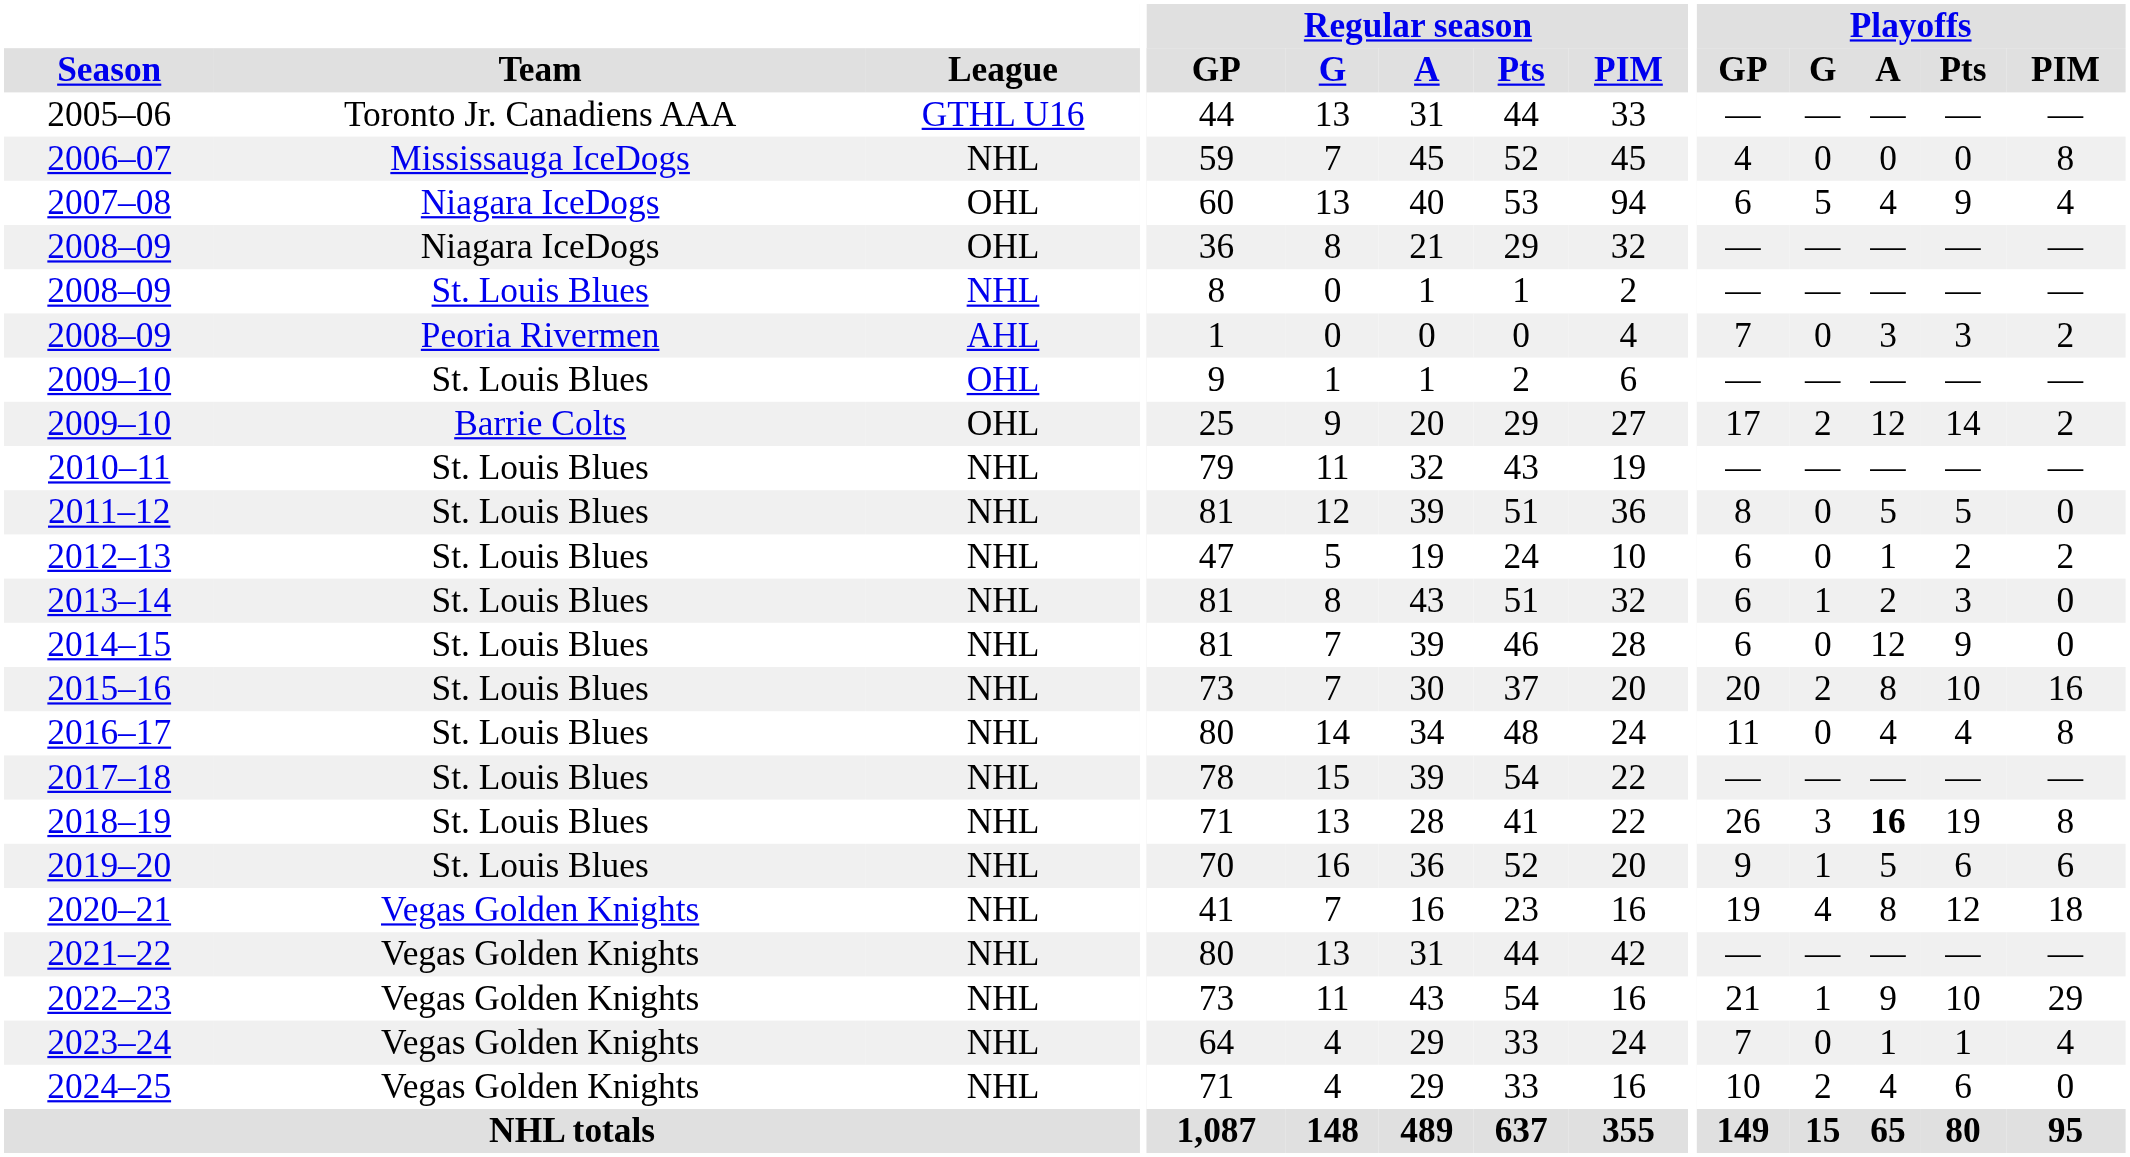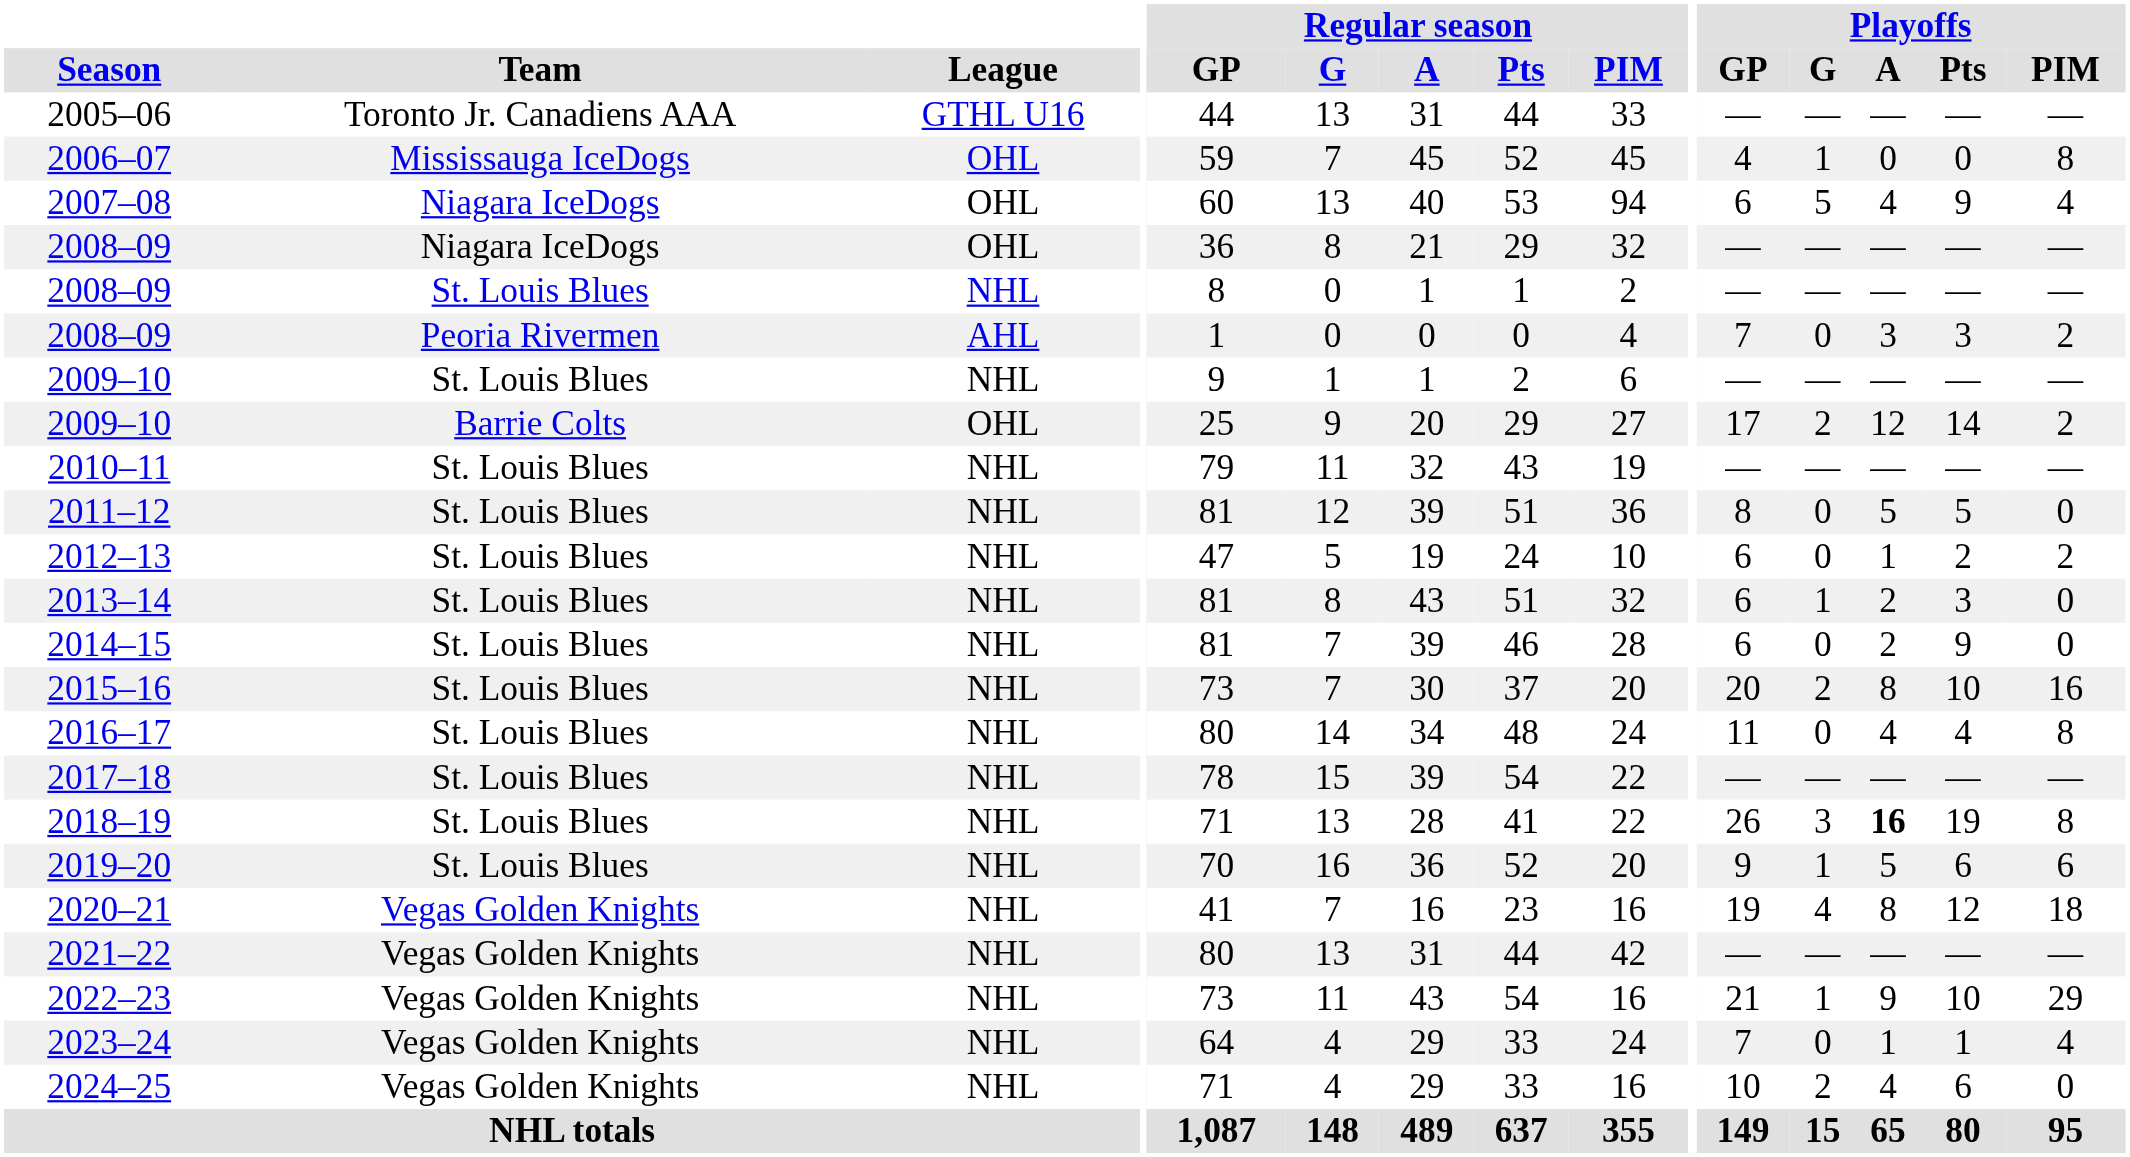 <table border="0" cellpadding="1" cellspacing="0" style="text-align:center; width:60em">
 <tr bgcolor="#e0e0e0">
 <th colspan="3" bgcolor="#ffffff"></th>
 <th rowspan="99" bgcolor="#ffffff"></th>
 <th colspan="5"><a href='#'>Regular season</a></th>
 <th rowspan="99" bgcolor="#ffffff"></th>
 <th colspan="5"><a href='#'>Playoffs</a></th>
 </tr>
 <tr bgcolor="#e0e0e0">
 <th><a href='#'>Season</a></th>
 <th>Team</th>
 <th>League</th>
 <th>GP</th>
 <th><a href='#'>G</a></th>
 <th><a href='#'>A</a></th>
 <th><a href='#'>Pts</a></th>
 <th><a href='#'>PIM</a></th>
 <th>GP</th>
 <th>G</th>
 <th>A</th>
 <th>Pts</th>
 <th>PIM</th>
 </tr>
 <tr>
 <td>2005–06</td>
 <td>Toronto Jr. Canadiens AAA</td>
 <td><a href='#'>GTHL U16</a></td>
 <td>44</td>
 <td>13</td>
 <td>31</td>
 <td>44</td>
 <td>33</td>
 <td>—</td>
 <td>—</td>
 <td>—</td>
 <td>—</td>
 <td>—</td>
 </tr>
 <tr bgcolor=f0f0f0>
 <td><a href='#'>2006–07</a></td>
 <td><a href='#'>Mississauga IceDogs</a></td>
-<td>NHL</td>
+<td><a href='#'>OHL</a></td>
 <td>59</td>
 <td>7</td>
 <td>45</td>
 <td>52</td>
 <td>45</td>
 <td>4</td>
-<td>0</td>
+<td>1</td>
 <td>0</td>
 <td>0</td>
 <td>8</td>
 </tr>
 <tr>
 <td><a href='#'>2007–08</a></td>
 <td><a href='#'>Niagara IceDogs</a></td>
 <td>OHL</td>
 <td>60</td>
 <td>13</td>
 <td>40</td>
 <td>53</td>
 <td>94</td>
 <td>6</td>
 <td>5</td>
 <td>4</td>
 <td>9</td>
 <td>4</td>
 </tr>
 <tr bgcolor=f0f0f0>
 <td><a href='#'>2008–09</a></td>
 <td>Niagara IceDogs</td>
 <td>OHL</td>
 <td>36</td>
 <td>8</td>
 <td>21</td>
 <td>29</td>
 <td>32</td>
 <td>—</td>
 <td>—</td>
 <td>—</td>
 <td>—</td>
 <td>—</td>
 </tr>
 <tr>
 <td><a href='#'>2008–09</a></td>
 <td><a href='#'>St. Louis Blues</a></td>
 <td><a href='#'>NHL</a></td>
 <td>8</td>
 <td>0</td>
 <td>1</td>
 <td>1</td>
 <td>2</td>
 <td>—</td>
 <td>—</td>
 <td>—</td>
 <td>—</td>
 <td>—</td>
 </tr>
 <tr bgcolor=f0f0f0>
 <td><a href='#'>2008–09</a></td>
 <td><a href='#'>Peoria Rivermen</a></td>
 <td><a href='#'>AHL</a></td>
 <td>1</td>
 <td>0</td>
 <td>0</td>
 <td>0</td>
 <td>4</td>
 <td>7</td>
 <td>0</td>
 <td>3</td>
 <td>3</td>
 <td>2</td>
 </tr>
 <tr>
 <td><a href='#'>2009–10</a></td>
 <td>St. Louis Blues</td>
-<td><a href='#'>OHL</a></td>
+<td>NHL</td>
 <td>9</td>
 <td>1</td>
 <td>1</td>
 <td>2</td>
 <td>6</td>
 <td>—</td>
 <td>—</td>
 <td>—</td>
 <td>—</td>
 <td>—</td>
 </tr>
 <tr bgcolor=f0f0f0>
 <td><a href='#'>2009–10</a></td>
 <td><a href='#'>Barrie Colts</a></td>
 <td>OHL</td>
 <td>25</td>
 <td>9</td>
 <td>20</td>
 <td>29</td>
 <td>27</td>
 <td>17</td>
 <td>2</td>
 <td>12</td>
 <td>14</td>
 <td>2</td>
 </tr>
 <tr>
 <td><a href='#'>2010–11</a></td>
 <td>St. Louis Blues</td>
 <td>NHL</td>
 <td>79</td>
 <td>11</td>
 <td>32</td>
 <td>43</td>
 <td>19</td>
 <td>—</td>
 <td>—</td>
 <td>—</td>
 <td>—</td>
 <td>—</td>
 </tr>
 <tr bgcolor=f0f0f0>
 <td><a href='#'>2011–12</a></td>
 <td>St. Louis Blues</td>
 <td>NHL</td>
 <td>81</td>
 <td>12</td>
 <td>39</td>
 <td>51</td>
 <td>36</td>
 <td>8</td>
 <td>0</td>
 <td>5</td>
 <td>5</td>
 <td>0</td>
 </tr>
 <tr>
 <td><a href='#'>2012–13</a></td>
 <td>St. Louis Blues</td>
 <td>NHL</td>
 <td>47</td>
 <td>5</td>
 <td>19</td>
 <td>24</td>
 <td>10</td>
 <td>6</td>
 <td>0</td>
 <td>1</td>
 <td>2</td>
 <td>2</td>
 </tr>
 <tr bgcolor=f0f0f0>
 <td><a href='#'>2013–14</a></td>
 <td>St. Louis Blues</td>
 <td>NHL</td>
 <td>81</td>
 <td>8</td>
 <td>43</td>
 <td>51</td>
 <td>32</td>
 <td>6</td>
 <td>1</td>
 <td>2</td>
 <td>3</td>
 <td>0</td>
 </tr>
 <tr>
 <td><a href='#'>2014–15</a></td>
 <td>St. Louis Blues</td>
 <td>NHL</td>
 <td>81</td>
 <td>7</td>
 <td>39</td>
 <td>46</td>
 <td>28</td>
 <td>6</td>
 <td>0</td>
-<td>12</td>
+<td>2</td>
 <td>9</td>
 <td>0</td>
 </tr>
 <tr bgcolor=f0f0f0>
 <td><a href='#'>2015–16</a></td>
 <td>St. Louis Blues</td>
 <td>NHL</td>
 <td>73</td>
 <td>7</td>
 <td>30</td>
 <td>37</td>
 <td>20</td>
 <td>20</td>
 <td>2</td>
 <td>8</td>
 <td>10</td>
 <td>16</td>
 </tr>
 <tr>
 <td><a href='#'>2016–17</a></td>
 <td>St. Louis Blues</td>
 <td>NHL</td>
 <td>80</td>
 <td>14</td>
 <td>34</td>
 <td>48</td>
 <td>24</td>
 <td>11</td>
 <td>0</td>
 <td>4</td>
 <td>4</td>
 <td>8</td>
 </tr>
 <tr bgcolor=f0f0f0>
 <td><a href='#'>2017–18</a></td>
 <td>St. Louis Blues</td>
 <td>NHL</td>
 <td>78</td>
 <td>15</td>
 <td>39</td>
 <td>54</td>
 <td>22</td>
 <td>—</td>
 <td>—</td>
 <td>—</td>
 <td>—</td>
 <td>—</td>
 </tr>
 <tr>
 <td><a href='#'>2018–19</a></td>
 <td>St. Louis Blues</td>
 <td>NHL</td>
 <td>71</td>
 <td>13</td>
 <td>28</td>
 <td>41</td>
 <td>22</td>
 <td>26</td>
 <td>3</td>
 <td><strong>16</strong></td>
 <td>19</td>
 <td>8</td>
 </tr>
 <tr bgcolor=f0f0f0>
 <td><a href='#'>2019–20</a></td>
 <td>St. Louis Blues</td>
 <td>NHL</td>
 <td>70</td>
 <td>16</td>
 <td>36</td>
 <td>52</td>
 <td>20</td>
 <td>9</td>
 <td>1</td>
 <td>5</td>
 <td>6</td>
 <td>6</td>
 </tr>
 <tr>
 <td><a href='#'>2020–21</a></td>
 <td><a href='#'>Vegas Golden Knights</a></td>
 <td>NHL</td>
 <td>41</td>
 <td>7</td>
 <td>16</td>
 <td>23</td>
 <td>16</td>
 <td>19</td>
 <td>4</td>
 <td>8</td>
 <td>12</td>
 <td>18</td>
 </tr>
 <tr bgcolor=f0f0f0>
 <td><a href='#'>2021–22</a></td>
 <td>Vegas Golden Knights</td>
 <td>NHL</td>
 <td>80</td>
 <td>13</td>
 <td>31</td>
 <td>44</td>
 <td>42</td>
 <td>—</td>
 <td>—</td>
 <td>—</td>
 <td>—</td>
 <td>—</td>
 </tr>
 <tr>
 <td><a href='#'>2022–23</a></td>
 <td>Vegas Golden Knights</td>
 <td>NHL</td>
 <td>73</td>
 <td>11</td>
 <td>43</td>
 <td>54</td>
 <td>16</td>
 <td>21</td>
 <td>1</td>
 <td>9</td>
 <td>10</td>
 <td>29</td>
 </tr>
 <tr bgcolor=f0f0f0>
 <td><a href='#'>2023–24</a></td>
 <td>Vegas Golden Knights</td>
 <td>NHL</td>
 <td>64</td>
 <td>4</td>
 <td>29</td>
 <td>33</td>
 <td>24</td>
 <td>7</td>
 <td>0</td>
 <td>1</td>
 <td>1</td>
 <td>4</td>
 </tr>
 <tr>
 <td><a href='#'>2024–25</a></td>
 <td>Vegas Golden Knights</td>
 <td>NHL</td>
 <td>71</td>
 <td>4</td>
 <td>29</td>
 <td>33</td>
 <td>16</td>
 <td>10</td>
 <td>2</td>
 <td>4</td>
 <td>6</td>
 <td>0</td>
 </tr>
 <tr bgcolor="#e0e0e0">
 <th colspan="3">NHL totals</th>
 <th>1,087</th>
 <th>148</th>
 <th>489</th>
 <th>637</th>
 <th>355</th>
 <th>149</th>
 <th>15</th>
 <th>65</th>
 <th>80</th>
 <th>95</th>
 </tr>
 </table>
